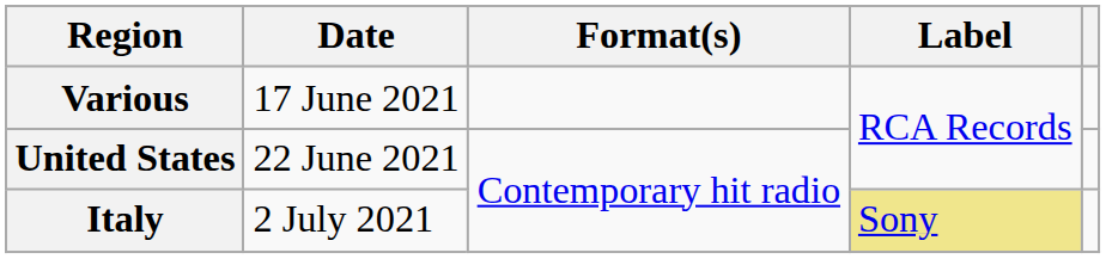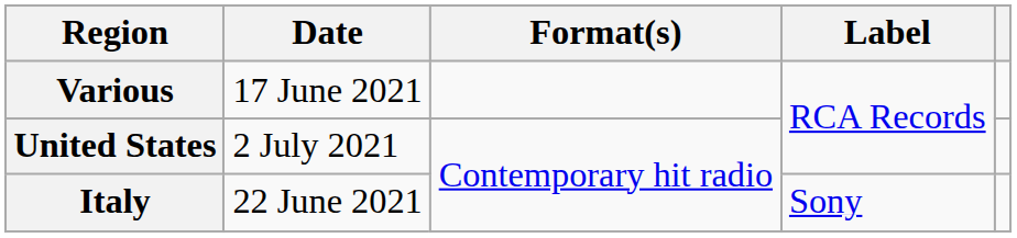 <table class="wikitable plainrowheaders">
 <tr>
 <th scope="col">Region</th>
 <th scope="col">Date</th>
 <th scope="col">Format(s)</th>
 <th scope="col">Label</th>
 <th scope="col"></th>
 </tr>
 <tr>
 <th scope="row">Various</th>
 <td>17 June 2021</td>
 <td></td>
 <td rowspan=2><a href='#'>RCA Records</a></td>
 <td align="center"></td>
 </tr>
 <tr>
 <th scope="row">United States</th>
-<td>22 June 2021</td>
+<td>2 July 2021</td>
 <td rowspan="2"><a href='#'>Contemporary hit radio</a></td>
 <td align="center"></td>
 </tr>
 <tr>
 <th scope="row">Italy</th>
-<td>2 July 2021</td>
-<td style="background: khaki;"><a href='#'>Sony</a></td>
+<td>22 June 2021</td>
+<td><a href='#'>Sony</a></td>
 <td></td>
 </tr>
 </table>
